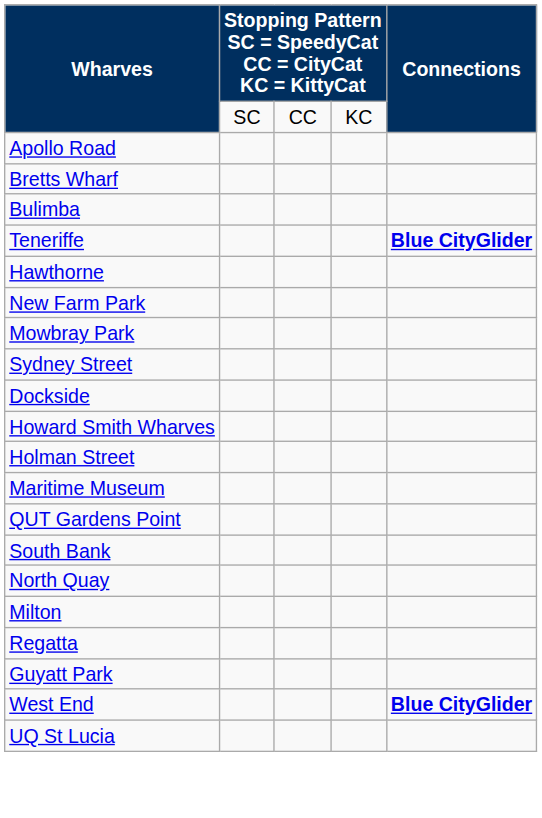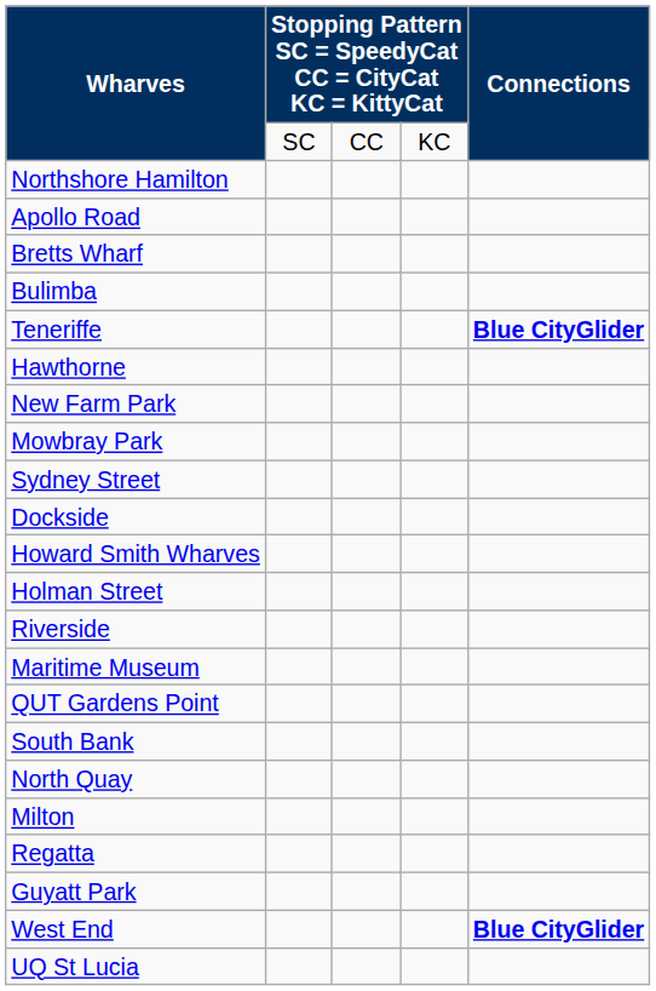 <table class="wikitable" align="left" style="margin: 1em auto 1em auto; white-space:nowrap; text-align:center; font-size:90%">
 <tr>
 <th rowspan="2" style="color:white; background:#002F5F">Wharves</th>
 <th colspan="3" style="color:white; background:#002F5F">Stopping Pattern<br>SC = SpeedyCat<br>CC = CityCat<br>KC = KittyCat</th>
 <th rowspan="2" style="color:white; background:#002F5F">Connections</th>
 </tr>
 <tr>
 <td>SC</td>
 <td>CC</td>
 <td>KC</td>
+</tr>
+<tr>
+<td style="text-align:left;"><a href='#'>Northshore Hamilton</a></td>
+<td></td>
+<td></td>
+<td></td>
+<td style="text-align:left;"></td>
 </tr>
 <tr>
 <td style="text-align:left;"><a href='#'>Apollo Road</a></td>
 <td></td>
 <td></td>
 <td></td>
 <td style="text-align:left;"></td>
 </tr>
 <tr>
 <td style="text-align:left;"><a href='#'>Bretts Wharf</a></td>
 <td></td>
 <td></td>
 <td></td>
 <td style="text-align:left;"></td>
 </tr>
 <tr>
 <td style="text-align:left;"><a href='#'>Bulimba</a></td>
 <td></td>
 <td></td>
 <td></td>
 <td style="text-align:left;"></td>
 </tr>
 <tr>
 <td style="text-align:left;"><a href='#'>Teneriffe</a></td>
 <td></td>
 <td></td>
 <td></td>
 <td style="text-align:left;"><strong> <a href='#'>Blue CityGlider</a></strong></td>
 </tr>
 <tr>
 <td style="text-align:left;"><a href='#'>Hawthorne</a></td>
 <td></td>
 <td></td>
 <td></td>
 <td style="text-align:left;"></td>
 </tr>
 <tr>
 <td style="text-align:left;"><a href='#'>New Farm Park</a></td>
 <td></td>
 <td></td>
 <td></td>
 <td></td>
 </tr>
 <tr>
 <td style="text-align:left;"><a href='#'>Mowbray Park</a></td>
 <td></td>
 <td></td>
 <td></td>
 <td></td>
 </tr>
 <tr>
 <td style="text-align:left;"><a href='#'>Sydney Street</a></td>
 <td></td>
 <td></td>
 <td></td>
 <td></td>
 </tr>
 <tr>
 <td style="text-align: left;"><a href='#'>Dockside</a></td>
 <td></td>
 <td></td>
 <td></td>
 <td></td>
 </tr>
 <tr>
 <td style="text-align:left;"><a href='#'>Howard Smith Wharves</a></td>
 <td></td>
 <td></td>
 <td></td>
 <td></td>
 </tr>
 <tr>
 <td style="text-align:left;"><a href='#'>Holman Street</a></td>
 <td></td>
 <td></td>
 <td></td>
 <td></td>
 </tr>
 <tr>
+<td style="text-align:left;"><a href='#'>Riverside</a></td>
+<td></td>
+<td></td>
+<td></td>
+<td></td>
+</tr>
+<tr>
 <td style="text-align:left;"><a href='#'>Maritime Museum</a></td>
 <td></td>
 <td></td>
 <td></td>
 <td></td>
 </tr>
 <tr>
 <td style="text-align:left;"><a href='#'>QUT Gardens Point</a></td>
 <td></td>
 <td></td>
 <td></td>
 <td></td>
 </tr>
 <tr>
 <td style="text-align:left;"><a href='#'>South Bank</a></td>
 <td></td>
 <td></td>
 <td></td>
 <td></td>
 </tr>
 <tr>
 <td style="text-align:left;"><a href='#'>North Quay</a></td>
 <td></td>
 <td></td>
 <td></td>
 <td></td>
 </tr>
 <tr>
 <td style="text-align:left;"><a href='#'>Milton</a></td>
 <td></td>
 <td></td>
 <td></td>
 <td style="text-align:left;"></td>
 </tr>
 <tr>
 <td style="text-align:left;"><a href='#'>Regatta</a></td>
 <td></td>
 <td></td>
 <td></td>
 <td style="text-align:left;"></td>
 </tr>
 <tr>
 <td style="text-align:left;"><a href='#'>Guyatt Park</a></td>
 <td></td>
 <td></td>
 <td></td>
 <td></td>
 </tr>
 <tr>
 <td style="text-align:left;"><a href='#'>West End</a></td>
 <td></td>
 <td></td>
 <td></td>
 <td style="text-align:left;"><strong> <a href='#'>Blue CityGlider</a></strong></td>
 </tr>
 <tr>
 <td style="text-align:left;"><a href='#'>UQ St Lucia</a></td>
 <td></td>
 <td></td>
 <td></td>
 <td style="text-align:left;"></td>
 </tr>
 </table>
